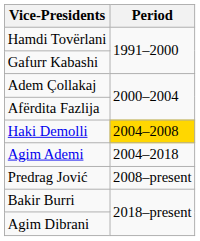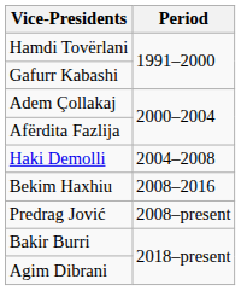 <table class="wikitable">
 <tr>
 <th>Vice-Presidents</th>
 <th>Period</th>
 </tr>
 <tr>
 <td> Hamdi Tovërlani</td>
 <td rowspan="2">1991–2000</td>
 </tr>
 <tr>
 <td> Gafurr Kabashi</td>
 </tr>
 <tr>
 <td> Adem Çollakaj</td>
 <td rowspan="2">2000–2004</td>
 </tr>
 <tr>
 <td> Afërdita Fazlija</td>
 </tr>
 <tr>
 <td> <a href='#'>Haki Demolli</a></td>
-<td style="background: gold;">2004–2008</td>
+<td>2004–2008</td>
 </tr>
 <tr>
-<td> <a href='#'>Agim Ademi</a></td>
-<td>2004–2018</td>
+<td> Bekim Haxhiu</td>
+<td>2008–2016</td>
 </tr>
 <tr>
 <td> Predrag Jović</td>
 <td>2008–present</td>
 </tr>
 <tr>
 <td> Bakir Burri</td>
 <td rowspan="2">2018–present</td>
 </tr>
 <tr>
 <td> Agim Dibrani</td>
 </tr>
 </table>
